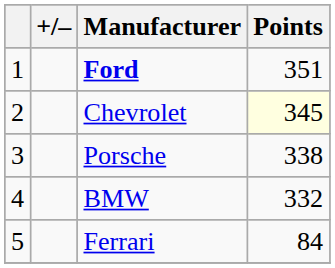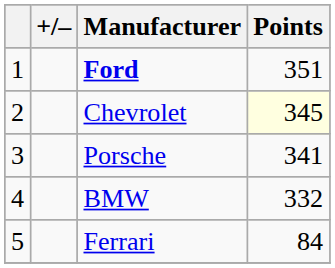 <table class="wikitable" style="font-size: 95%;">
 <tr>
 <th scope="col"></th>
 <th scope="col">+/–</th>
 <th scope="col">Manufacturer</th>
 <th scope="col">Points</th>
 </tr>
 <tr>
 <td align=center>1</td>
 <td align="left"></td>
 <td><strong> <a href='#'>Ford</a></strong></td>
 <td align=right>351</td>
 </tr>
 <tr>
 <td align=center>2</td>
 <td align="left"></td>
 <td> <a href='#'>Chevrolet</a></td>
 <td align=right style="background: lightyellow;">345</td>
 </tr>
 <tr>
 <td align=center>3</td>
 <td align="left"></td>
 <td> <a href='#'>Porsche</a></td>
-<td align=right>338</td>
+<td align=right>341</td>
 </tr>
 <tr>
 <td align=center>4</td>
 <td align="left"></td>
 <td> <a href='#'>BMW</a></td>
 <td align=right>332</td>
 </tr>
 <tr>
 <td align=center>5</td>
 <td align="left"></td>
 <td> <a href='#'>Ferrari</a></td>
 <td align=right>84</td>
 </tr>
 <tr>
 </tr>
 </table>
